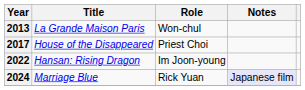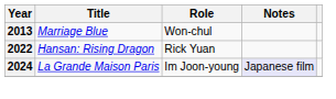 <table class="wikitable sortable plainrowheaders">
 <tr>
 <th scope="col">Year</th>
 <th scope="col">Title</th>
 <th scope="col">Role</th>
 <th scope="col" class="unsortable">Notes</th>
 <th scope="col" class="unsortable"></th>
 </tr>
 <tr>
 <th scope="row">2013</th>
-<td><em><a href='#'>La Grande Maison Paris</a></em></td>
+<td><em><a href='#'>Marriage Blue</a></em></td>
 <td>Won-chul</td>
-<td></td>
-<td></td>
-</tr>
-<tr>
-<th scope="row">2017</th>
-<td><em><a href='#'>House of the Disappeared</a></em></td>
-<td>Priest Choi</td>
 <td></td>
 <td></td>
 </tr>
 <tr>
 <th scope="row">2022</th>
 <td><em><a href='#'>Hansan: Rising Dragon</a></em></td>
-<td>Im Joon-young</td>
+<td>Rick Yuan</td>
 <td></td>
 <td></td>
 </tr>
 <tr>
 <th scope="row">2024</th>
-<td><em><a href='#'>Marriage Blue</a></em></td>
-<td>Rick Yuan</td>
+<td><em><a href='#'>La Grande Maison Paris</a></em></td>
+<td>Im Joon-young</td>
 <td style="background: lavender;">Japanese film</td>
 <td></td>
 </tr>
 <tr>
 </tr>
 </table>
